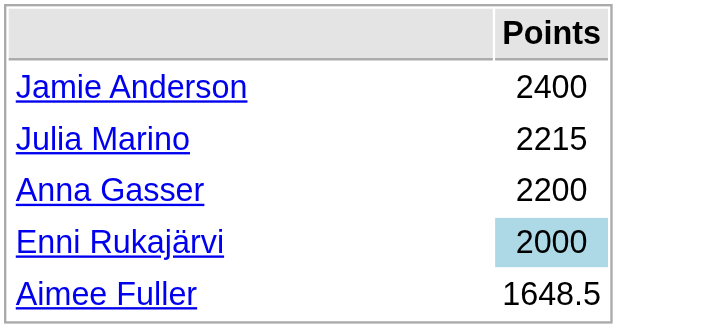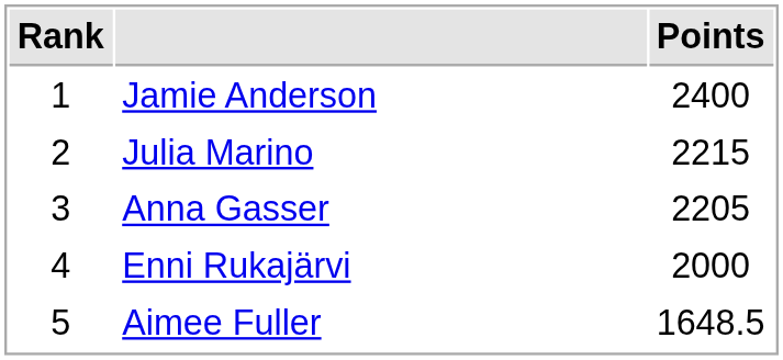 <table cellspacing="1" cellpadding="3" style="border:1px solid #aaa; font-size:86%;">
 <tr style="background:#e4e4e4;">
+<th style="border-bottom:1px solid #aaa; width:10px;">Rank</th>
 <th style="border-bottom:1px solid #aaa; width:200px;"></th>
 <th style="border-bottom:1px solid #aaa; width:20px;">Points</th>
 </tr>
 <tr>
+<td align=center>1</td>
 <td> <a href='#'>Jamie Anderson</a></td>
 <td align=center>2400</td>
 </tr>
 <tr>
+<td align=center>2</td>
 <td> <a href='#'>Julia Marino</a></td>
 <td align=center>2215</td>
 </tr>
 <tr>
+<td align=center>3</td>
 <td> <a href='#'>Anna Gasser</a></td>
-<td align=center>2200</td>
+<td align=center>2205</td>
 </tr>
 <tr>
+<td align=center>4</td>
 <td> <a href='#'>Enni Rukajärvi</a></td>
-<td align=center style="background: lightblue;">2000</td>
+<td align=center>2000</td>
 </tr>
 <tr>
+<td align=center>5</td>
 <td> <a href='#'>Aimee Fuller</a></td>
 <td align=center>1648.5</td>
 </tr>
 </table>
